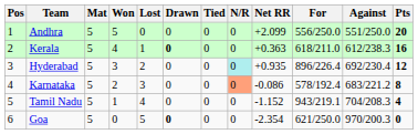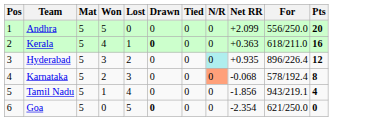 <table class="wikitable">
 <tr>
 <th>Pos</th>
 <th>Team</th>
 <th>Mat</th>
 <th>Won</th>
 <th>Lost</th>
 <th>Drawn</th>
 <th>Tied</th>
 <th>N/R</th>
 <th>Net RR</th>
 <th>For</th>
-<th>Against</th>
 <th>Pts</th>
 </tr>
 <tr style="background:#cfc;">
 <td>1</td>
 <td><a href='#'>Andhra</a></td>
 <td>5</td>
 <td>5</td>
 <td>0</td>
 <td>0</td>
 <td>0</td>
 <td>0</td>
 <td>+2.099</td>
 <td>556/250.0</td>
-<td>551/250.0</td>
 <td><strong>20</strong></td>
 </tr>
 <tr style="background:#cfc;">
 <td>2</td>
 <td><a href='#'>Kerala</a></td>
 <td>5</td>
 <td>4</td>
 <td>1</td>
 <td><strong>0</strong></td>
 <td>0</td>
 <td>0</td>
 <td>+0.363</td>
 <td>618/211.0</td>
-<td>612/238.3</td>
 <td><strong>16</strong></td>
 </tr>
 <tr>
 <td>3</td>
 <td><a href='#'>Hyderabad</a></td>
 <td>5</td>
 <td>3</td>
 <td>2</td>
 <td>0</td>
 <td>0</td>
 <td style="background: paleturquoise;">0</td>
 <td>+0.935</td>
 <td>896/226.4</td>
-<td>692/230.4</td>
 <td><strong>12</strong></td>
 </tr>
 <tr>
 <td>4</td>
 <td><a href='#'>Karnataka</a></td>
 <td>5</td>
 <td>2</td>
 <td>3</td>
 <td>0</td>
 <td>0</td>
 <td style="background: lightsalmon;">0</td>
-<td>-0.086</td>
+<td>-0.068</td>
 <td>578/192.4</td>
-<td>683/221.2</td>
 <td><strong>8</strong></td>
 </tr>
 <tr>
 <td>5</td>
 <td><a href='#'>Tamil Nadu</a></td>
 <td>5</td>
 <td>1</td>
 <td>4</td>
 <td>0</td>
 <td>0</td>
 <td>0</td>
-<td>-1.152</td>
+<td>-1.856</td>
 <td>943/219.1</td>
-<td>704/208.3</td>
 <td><strong>4</strong></td>
 </tr>
 <tr>
 <td>6</td>
 <td><a href='#'>Goa</a></td>
 <td>5</td>
 <td>0</td>
 <td>5</td>
 <td><strong>0</strong></td>
 <td>0</td>
 <td>0</td>
 <td>-2.354</td>
 <td>621/250.0</td>
-<td>970/200.3</td>
 <td><strong>0</strong></td>
 </tr>
 </table>
